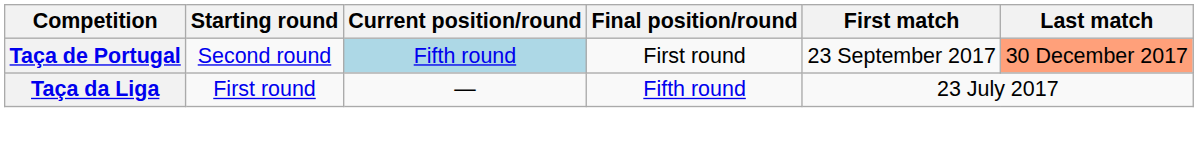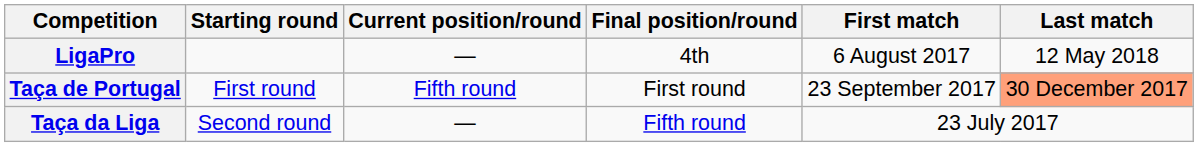 <table class="wikitable plainrowheaders" style="text-align:center;">
 <tr>
 <th scope=col>Competition</th>
 <th scope=col>Starting round</th>
 <th scope=col>Current position/round</th>
 <th scope=col>Final position/round</th>
 <th scope=col>First match</th>
 <th scope=col>Last match</th>
 </tr>
 <tr>
+<th scope=row align=left><a href='#'>LigaPro</a></th>
+<td></td>
+<td>—</td>
+<td>4th</td>
+<td>6 August 2017</td>
+<td>12 May 2018</td>
+</tr>
+<tr>
 <th scope=row align=left><a href='#'>Taça de Portugal</a></th>
-<td><a href='#'>Second round</a></td>
-<td style="background: lightblue;"><a href='#'>Fifth round</a></td>
+<td><a href='#'>First round</a></td>
+<td><a href='#'>Fifth round</a></td>
 <td>First round</td>
 <td>23 September 2017</td>
 <td style="background: lightsalmon;">30 December 2017</td>
 </tr>
 <tr>
 <th scope=row align=left><a href='#'>Taça da Liga</a></th>
-<td><a href='#'>First round</a></td>
+<td><a href='#'>Second round</a></td>
 <td>—</td>
 <td><a href='#'>Fifth round</a></td>
 <td colspan="2">23 July 2017</td>
 </tr>
 </table>
